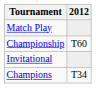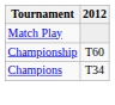 <table class="wikitable" style="text-align:center;">
 <tr>
 <th>Tournament</th>
 <th>2012</th>
 </tr>
 <tr>
 <td align="left"><a href='#'>Match Play</a></td>
 <td style="background:#eeeeee;"></td>
 </tr>
 <tr>
 <td align="left"><a href='#'>Championship</a></td>
 <td>T60</td>
 </tr>
 <tr>
-<td align="left"><a href='#'>Invitational</a></td>
-<td style="background:#eeeeee;"></td>
-</tr>
-<tr>
 <td align="left"><a href='#'>Champions</a></td>
 <td>T34</td>
 </tr>
 </table>
